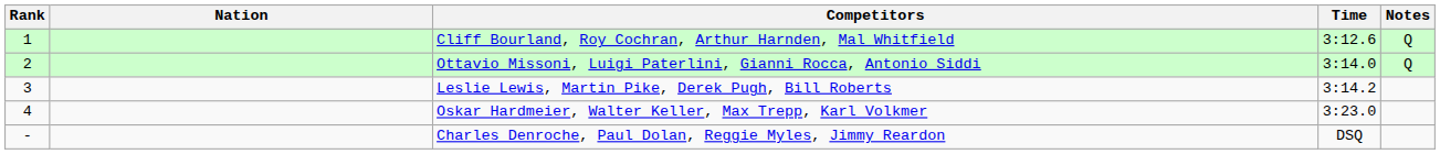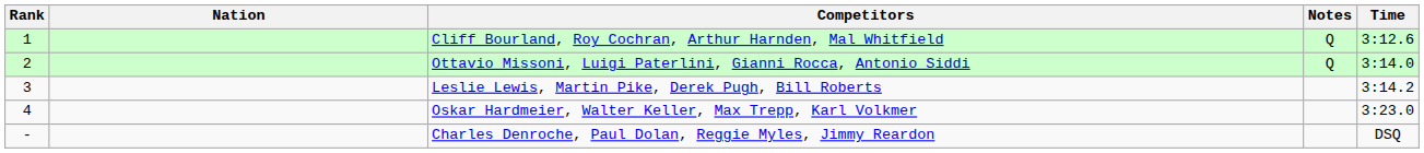 <table class="wikitable sortable"  style="width:75%; text-align:center; font-size:95%;">
 <tr>
 <th width=15>Rank</th>
 <th width=300>Nation</th>
 <th width=700>Competitors</th>
+<th width=15>Notes</th>
 <th width=15>Time</th>
-<th width=15>Notes</th>
 </tr>
 <tr style="background:#cfc;">
 <td>1</td>
 <td align=left></td>
 <td align=left><a href='#'>Cliff Bourland</a>, <a href='#'>Roy Cochran</a>, <a href='#'>Arthur Harnden</a>, <a href='#'>Mal Whitfield</a></td>
+<td>Q</td>
 <td>3:12.6</td>
-<td>Q</td>
 </tr>
 <tr style="background:#cfc;">
 <td>2</td>
 <td align=left></td>
 <td align=left><a href='#'>Ottavio Missoni</a>, <a href='#'>Luigi Paterlini</a>, <a href='#'>Gianni Rocca</a>, <a href='#'>Antonio Siddi</a></td>
+<td>Q</td>
 <td>3:14.0</td>
-<td>Q</td>
 </tr>
 <tr>
 <td>3</td>
 <td align=left></td>
 <td align=left><a href='#'>Leslie Lewis</a>, <a href='#'>Martin Pike</a>, <a href='#'>Derek Pugh</a>, <a href='#'>Bill Roberts</a></td>
+<td></td>
 <td>3:14.2</td>
-<td></td>
 </tr>
 <tr>
 <td>4</td>
 <td align=left></td>
 <td align=left><a href='#'>Oskar Hardmeier</a>, <a href='#'>Walter Keller</a>, <a href='#'>Max Trepp</a>, <a href='#'>Karl Volkmer</a></td>
+<td></td>
 <td>3:23.0</td>
-<td></td>
 </tr>
 <tr>
 <td>-</td>
 <td align=left></td>
 <td align=left><a href='#'>Charles Denroche</a>, <a href='#'>Paul Dolan</a>, <a href='#'>Reggie Myles</a>, <a href='#'>Jimmy Reardon</a></td>
+<td></td>
 <td>DSQ</td>
-<td></td>
 </tr>
 </table>
